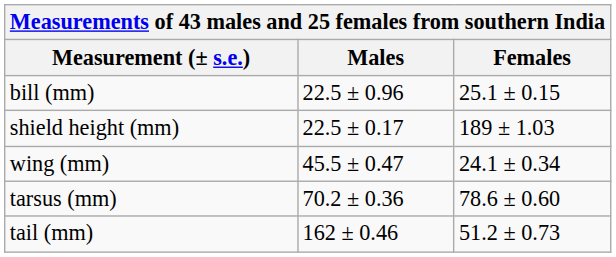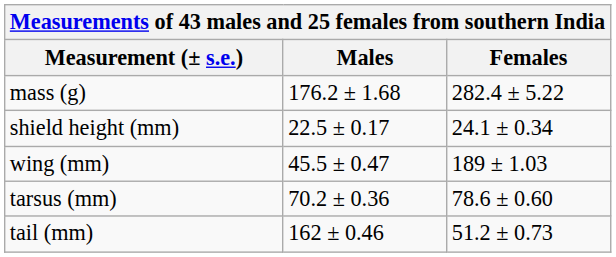 <table class="wikitable mw-collapsible mw-collapsed">
 <tr>
 <th colspan="3"><a href='#'>Measurements</a> of 43 males and 25 females from southern India</th>
 </tr>
 <tr>
 <th>Measurement (± <a href='#'>s.e.</a>)</th>
 <th>Males</th>
 <th>Females</th>
 </tr>
 <tr>
-<td>bill (mm)</td>
-<td>22.5 ± 0.96</td>
-<td>25.1 ± 0.15</td>
+<td>mass (g)</td>
+<td>176.2 ± 1.68</td>
+<td>282.4 ± 5.22</td>
 </tr>
 <tr>
 <td>shield height (mm)</td>
 <td>22.5 ± 0.17</td>
-<td>189 ± 1.03</td>
+<td>24.1 ± 0.34</td>
 </tr>
 <tr>
 <td>wing (mm)</td>
 <td>45.5 ± 0.47</td>
-<td>24.1 ± 0.34</td>
+<td>189 ± 1.03</td>
 </tr>
 <tr>
 <td>tarsus (mm)</td>
 <td>70.2 ± 0.36</td>
 <td>78.6 ± 0.60</td>
 </tr>
 <tr>
 <td>tail (mm)</td>
 <td>162 ± 0.46</td>
 <td>51.2 ± 0.73</td>
 </tr>
 </table>
